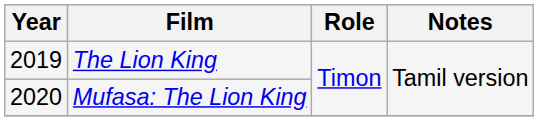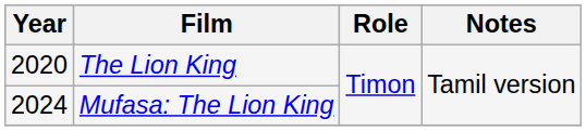 <table class="wikitable sortable" style="background:#f5f5f5;">
 <tr style="background:#B0C4DE;">
 <th>Year</th>
 <th>Film</th>
 <th>Role</th>
 <th class=unsortable>Notes</th>
 </tr>
 <tr>
-<td>2019</td>
+<td>2020</td>
 <td><em><a href='#'>The Lion King</a></em></td>
 <td rowspan=2><a href='#'>Timon</a></td>
 <td rowspan=2>Tamil version</td>
 </tr>
 <tr>
-<td>2020</td>
+<td>2024</td>
 <td><em><a href='#'>Mufasa: The Lion King</a></em></td>
 </tr>
 <tr>
 </tr>
 </table>
